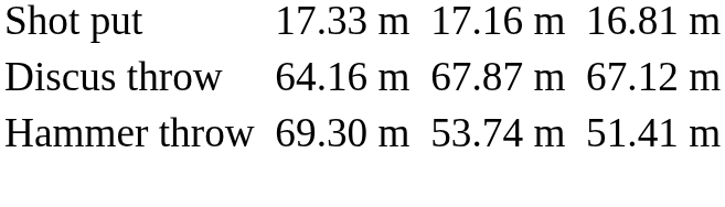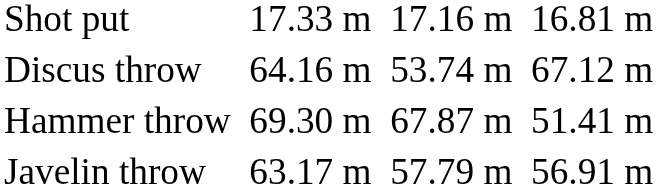 <table>
 <tr>
 <td>Shot put</td>
 <td></td>
 <td>17.33 m</td>
 <td></td>
 <td>17.16 m</td>
 <td></td>
 <td>16.81 m</td>
 </tr>
 <tr>
 <td>Discus throw</td>
 <td></td>
 <td>64.16 m</td>
 <td></td>
-<td>67.87 m</td>
+<td>53.74 m</td>
 <td></td>
 <td>67.12 m</td>
 </tr>
 <tr>
 <td>Hammer throw</td>
 <td></td>
 <td>69.30 m</td>
 <td></td>
-<td>53.74 m</td>
+<td>67.87 m</td>
 <td></td>
 <td>51.41 m</td>
 </tr>
+<tr>
+<td>Javelin throw</td>
+<td></td>
+<td>63.17 m</td>
+<td></td>
+<td>57.79  m</td>
+<td></td>
+<td>56.91 m</td>
+</tr>
 </table>
